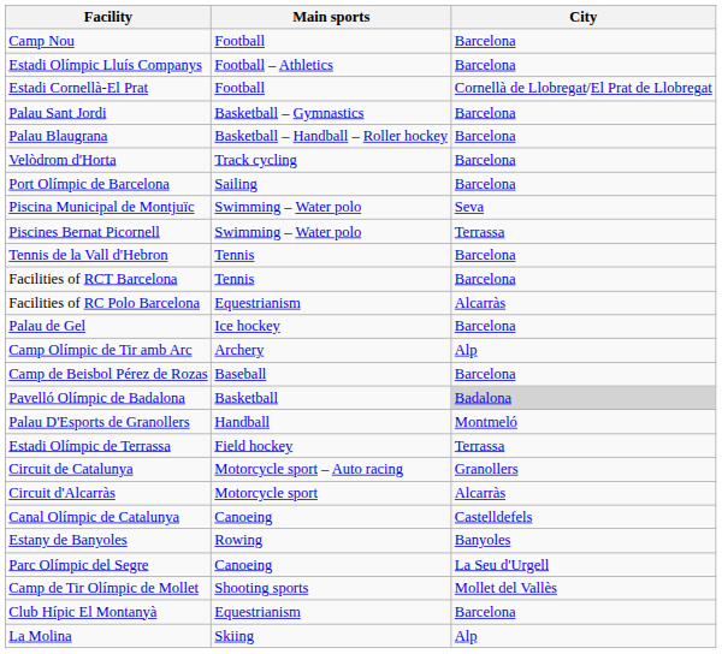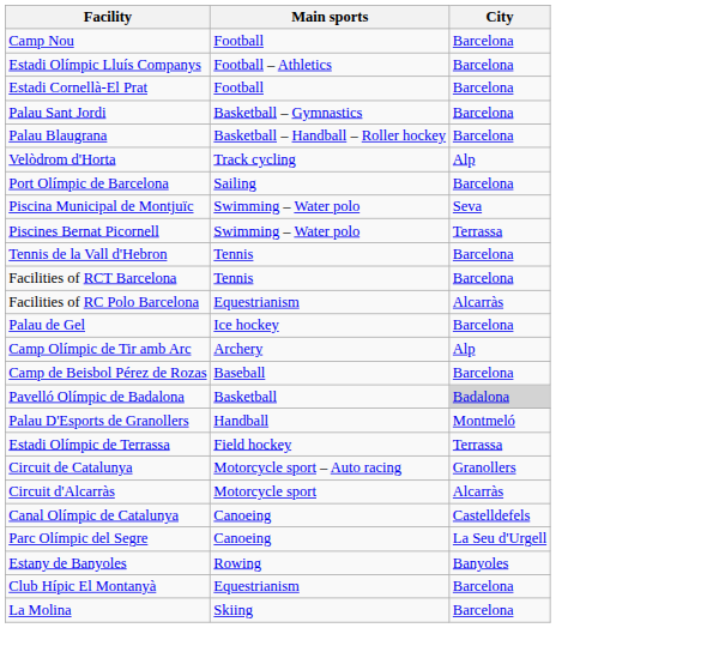 <table class="wikitable sortable">
 <tr>
 <th>Facility</th>
 <th>Main sports</th>
 <th>City</th>
 </tr>
 <tr>
 <td><a href='#'>Camp Nou</a></td>
 <td><a href='#'>Football</a></td>
 <td><a href='#'>Barcelona</a></td>
 </tr>
 <tr>
 <td><a href='#'>Estadi Olímpic Lluís Companys</a></td>
 <td><a href='#'>Football</a> – <a href='#'>Athletics</a></td>
 <td><a href='#'>Barcelona</a></td>
 </tr>
 <tr>
 <td><a href='#'>Estadi Cornellà-El Prat</a></td>
 <td><a href='#'>Football</a></td>
-<td><a href='#'>Cornellà de Llobregat</a>/<a href='#'>El Prat de Llobregat</a></td>
+<td><a href='#'>Barcelona</a></td>
 </tr>
 <tr>
 <td><a href='#'>Palau Sant Jordi</a></td>
 <td><a href='#'>Basketball</a> – <a href='#'>Gymnastics</a></td>
 <td><a href='#'>Barcelona</a></td>
 </tr>
 <tr>
 <td><a href='#'>Palau Blaugrana</a></td>
 <td><a href='#'>Basketball</a> – <a href='#'>Handball</a> – <a href='#'>Roller hockey</a></td>
 <td><a href='#'>Barcelona</a></td>
 </tr>
 <tr>
 <td><a href='#'>Velòdrom d'Horta</a></td>
 <td><a href='#'>Track cycling</a></td>
-<td><a href='#'>Barcelona</a></td>
+<td><a href='#'>Alp</a></td>
 </tr>
 <tr>
 <td><a href='#'>Port Olímpic de Barcelona</a></td>
 <td><a href='#'>Sailing</a></td>
 <td><a href='#'>Barcelona</a></td>
 </tr>
 <tr>
 <td><a href='#'>Piscina Municipal de Montjuïc</a></td>
 <td><a href='#'>Swimming</a> – <a href='#'>Water polo</a></td>
 <td><a href='#'>Seva</a></td>
 </tr>
 <tr>
 <td><a href='#'>Piscines Bernat Picornell</a></td>
 <td><a href='#'>Swimming</a> – <a href='#'>Water polo</a></td>
 <td><a href='#'>Terrassa</a></td>
 </tr>
 <tr>
 <td><a href='#'>Tennis de la Vall d'Hebron</a></td>
 <td><a href='#'>Tennis</a></td>
 <td><a href='#'>Barcelona</a></td>
 </tr>
 <tr>
 <td>Facilities of <a href='#'>RCT Barcelona</a></td>
 <td><a href='#'>Tennis</a></td>
 <td><a href='#'>Barcelona</a></td>
 </tr>
 <tr>
 <td>Facilities of <a href='#'>RC Polo Barcelona</a></td>
 <td><a href='#'>Equestrianism</a></td>
 <td><a href='#'>Alcarràs</a></td>
 </tr>
 <tr>
 <td><a href='#'>Palau de Gel</a></td>
 <td><a href='#'>Ice hockey</a></td>
 <td><a href='#'>Barcelona</a></td>
 </tr>
 <tr>
 <td><a href='#'>Camp Olímpic de Tir amb Arc</a></td>
 <td><a href='#'>Archery</a></td>
 <td><a href='#'>Alp</a></td>
 </tr>
 <tr>
 <td><a href='#'>Camp de Beisbol Pérez de Rozas</a></td>
 <td><a href='#'>Baseball</a></td>
 <td><a href='#'>Barcelona</a></td>
 </tr>
 <tr>
 <td><a href='#'>Pavelló Olímpic de Badalona</a></td>
 <td><a href='#'>Basketball</a></td>
 <td style="background: lightgrey;"><a href='#'>Badalona</a></td>
 </tr>
 <tr>
 <td><a href='#'>Palau D'Esports de Granollers</a></td>
 <td><a href='#'>Handball</a></td>
 <td><a href='#'>Montmeló</a></td>
 </tr>
 <tr>
 <td><a href='#'>Estadi Olímpic de Terrassa</a></td>
 <td><a href='#'>Field hockey</a></td>
 <td><a href='#'>Terrassa</a></td>
 </tr>
 <tr>
 <td><a href='#'>Circuit de Catalunya</a></td>
 <td><a href='#'>Motorcycle sport</a> – <a href='#'>Auto racing</a></td>
 <td><a href='#'>Granollers</a></td>
 </tr>
 <tr>
 <td><a href='#'>Circuit d'Alcarràs</a></td>
 <td><a href='#'>Motorcycle sport</a></td>
 <td><a href='#'>Alcarràs</a></td>
 </tr>
 <tr>
 <td><a href='#'>Canal Olímpic de Catalunya</a></td>
 <td><a href='#'>Canoeing</a></td>
 <td><a href='#'>Castelldefels</a></td>
 </tr>
 <tr>
-<td><a href='#'>Estany de Banyoles</a></td>
-<td><a href='#'>Rowing</a></td>
-<td><a href='#'>Banyoles</a></td>
-</tr>
-<tr>
 <td><a href='#'>Parc Olímpic del Segre</a></td>
 <td><a href='#'>Canoeing</a></td>
 <td><a href='#'>La Seu d'Urgell</a></td>
 </tr>
 <tr>
-<td><a href='#'>Camp de Tir Olímpic de Mollet</a></td>
-<td><a href='#'>Shooting sports</a></td>
-<td><a href='#'>Mollet del Vallès</a></td>
+<td><a href='#'>Estany de Banyoles</a></td>
+<td><a href='#'>Rowing</a></td>
+<td><a href='#'>Banyoles</a></td>
 </tr>
 <tr>
 <td><a href='#'>Club Hípic El Montanyà</a></td>
 <td><a href='#'>Equestrianism</a></td>
 <td><a href='#'>Barcelona</a></td>
 </tr>
 <tr>
 <td><a href='#'>La Molina</a></td>
 <td><a href='#'>Skiing</a></td>
-<td><a href='#'>Alp</a></td>
+<td><a href='#'>Barcelona</a></td>
 </tr>
 </table>
